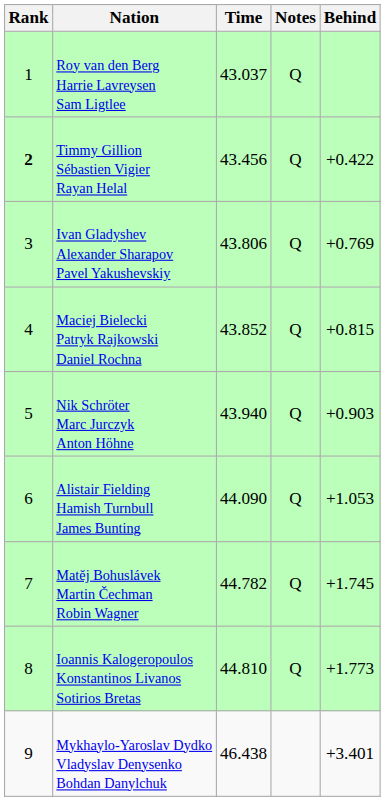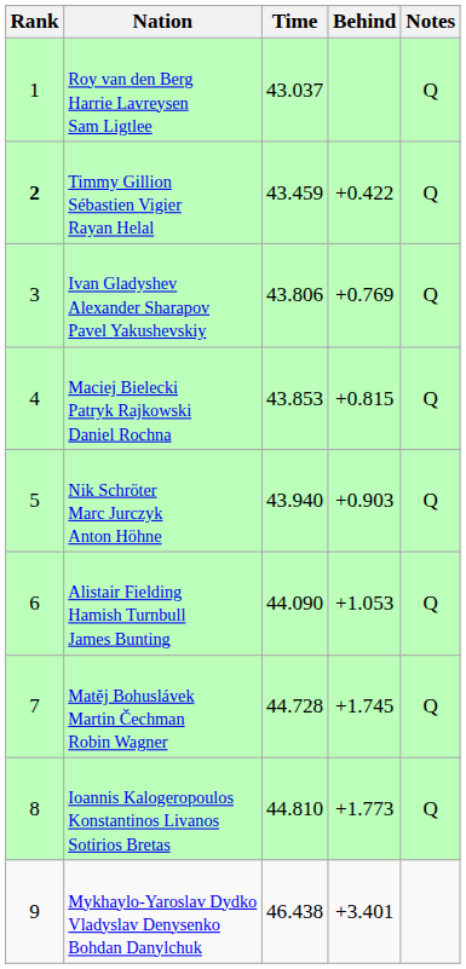 <table class="wikitable sortable" style="text-align:center">
 <tr>
 <th>Rank</th>
 <th>Nation</th>
 <th>Time</th>
+<th>Behind</th>
 <th>Notes</th>
-<th>Behind</th>
 </tr>
 <tr bgcolor=bbffbb>
 <td>1</td>
 <td align=left><br><small><a href='#'>Roy van den Berg</a><br><a href='#'>Harrie Lavreysen</a><br><a href='#'>Sam Ligtlee</a></small></td>
 <td>43.037</td>
+<td></td>
 <td>Q</td>
-<td></td>
 </tr>
 <tr bgcolor=bbffbb>
 <td><strong>2</strong></td>
 <td align=left><br><small><a href='#'>Timmy Gillion</a><br><a href='#'>Sébastien Vigier</a><br><a href='#'>Rayan Helal</a></small></td>
-<td>43.456</td>
+<td>43.459</td>
+<td>+0.422</td>
 <td>Q</td>
-<td>+0.422</td>
 </tr>
 <tr bgcolor=bbffbb>
 <td>3</td>
 <td align=left><br><small><a href='#'>Ivan Gladyshev</a><br><a href='#'>Alexander Sharapov</a><br><a href='#'>Pavel Yakushevskiy</a></small></td>
 <td>43.806</td>
+<td>+0.769</td>
 <td>Q</td>
-<td>+0.769</td>
 </tr>
 <tr bgcolor=bbffbb>
 <td>4</td>
 <td align=left><br><small><a href='#'>Maciej Bielecki</a><br><a href='#'>Patryk Rajkowski</a><br><a href='#'>Daniel Rochna</a></small></td>
-<td>43.852</td>
+<td>43.853</td>
+<td>+0.815</td>
 <td>Q</td>
-<td>+0.815</td>
 </tr>
 <tr bgcolor=bbffbb>
 <td>5</td>
 <td align=left><br><small><a href='#'>Nik Schröter</a><br><a href='#'>Marc Jurczyk</a><br><a href='#'>Anton Höhne</a></small></td>
 <td>43.940</td>
+<td>+0.903</td>
 <td>Q</td>
-<td>+0.903</td>
 </tr>
 <tr bgcolor=bbffbb>
 <td>6</td>
 <td align=left><br><small><a href='#'>Alistair Fielding</a><br><a href='#'>Hamish Turnbull</a><br><a href='#'>James Bunting</a></small></td>
 <td>44.090</td>
+<td>+1.053</td>
 <td>Q</td>
-<td>+1.053</td>
 </tr>
 <tr bgcolor=bbffbb>
 <td>7</td>
 <td align=left><br><small><a href='#'>Matěj Bohuslávek</a><br><a href='#'>Martin Čechman</a><br><a href='#'>Robin Wagner</a></small></td>
-<td>44.782</td>
+<td>44.728</td>
+<td>+1.745</td>
 <td>Q</td>
-<td>+1.745</td>
 </tr>
 <tr bgcolor=bbffbb>
 <td>8</td>
 <td align=left><br><small><a href='#'>Ioannis Kalogeropoulos</a><br><a href='#'>Konstantinos Livanos</a><br><a href='#'>Sotirios Bretas</a></small></td>
 <td>44.810</td>
+<td>+1.773</td>
 <td>Q</td>
-<td>+1.773</td>
 </tr>
 <tr>
 <td>9</td>
 <td align=left><br><small><a href='#'>Mykhaylo-Yaroslav Dydko</a><br><a href='#'>Vladyslav Denysenko</a><br><a href='#'>Bohdan Danylchuk</a></small></td>
 <td>46.438</td>
+<td>+3.401</td>
 <td></td>
-<td>+3.401</td>
 </tr>
 </table>
